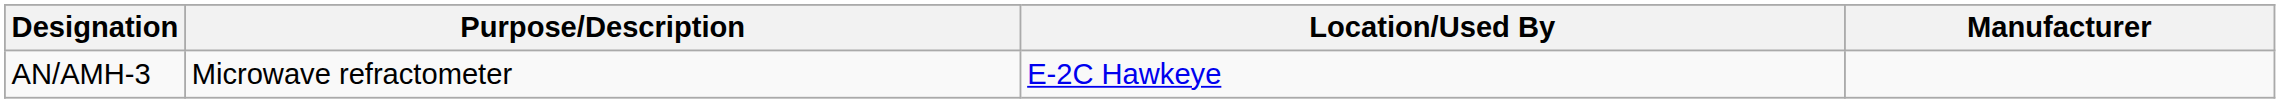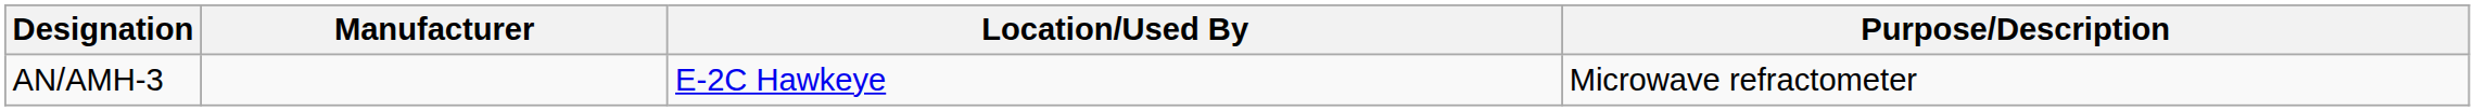 <table class="wikitable sortable">
 <tr>
 <th scope="col">Designation</th>
+<th scope="col" style="width: 250px;">Manufacturer</th>
+<th scope="col" style="width: 500px;">Location/Used By</th>
 <th scope="col" style="width: 500px;">Purpose/Description</th>
-<th scope="col" style="width: 500px;">Location/Used By</th>
-<th scope="col" style="width: 250px;">Manufacturer</th>
 </tr>
 <tr>
 <td>AN/AMH-3</td>
+<td></td>
+<td><a href='#'>E-2C Hawkeye</a></td>
 <td>Microwave refractometer</td>
-<td><a href='#'>E-2C Hawkeye</a></td>
-<td></td>
 </tr>
 </table>
